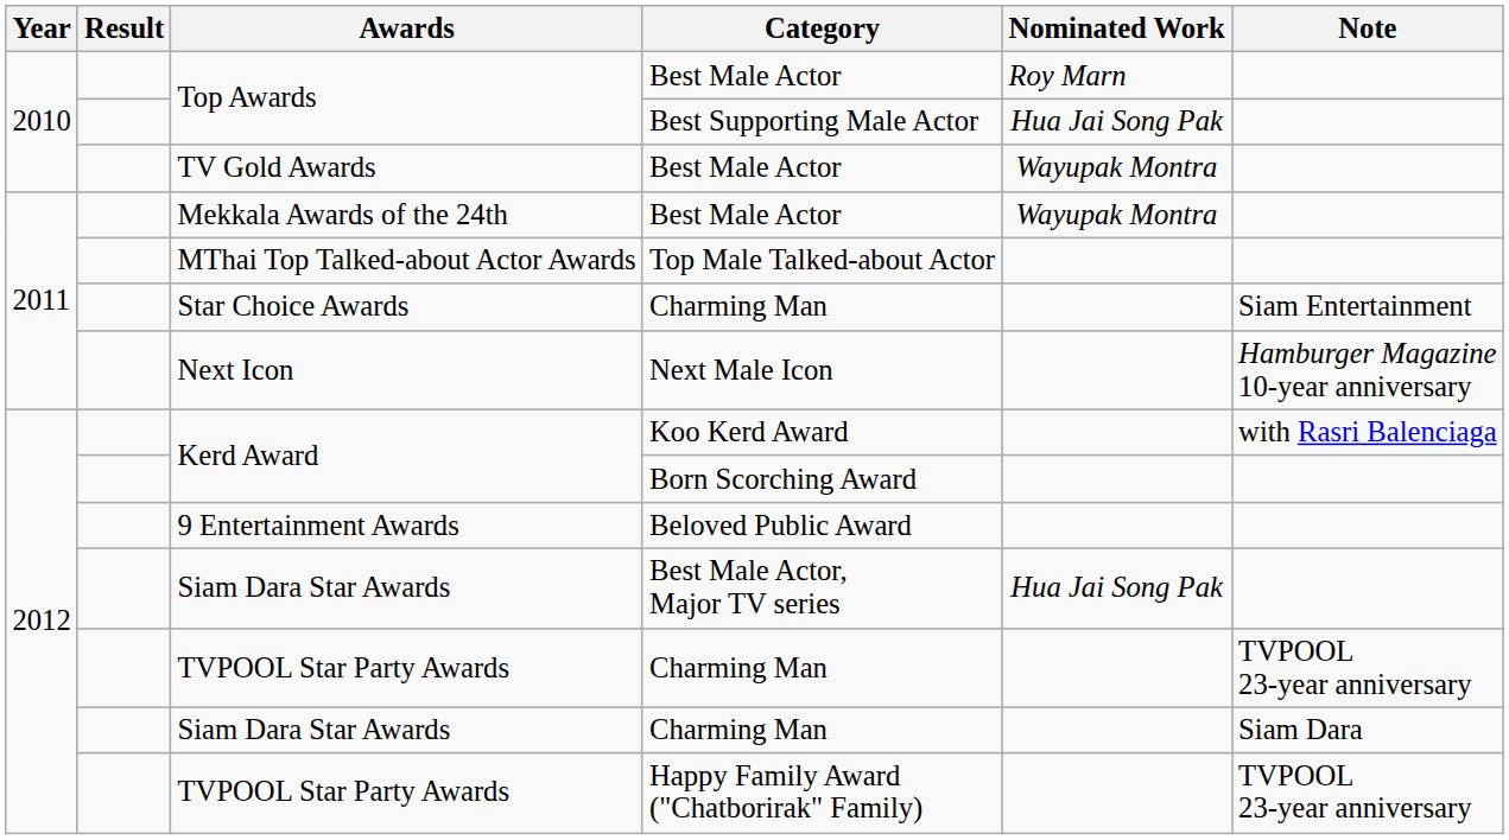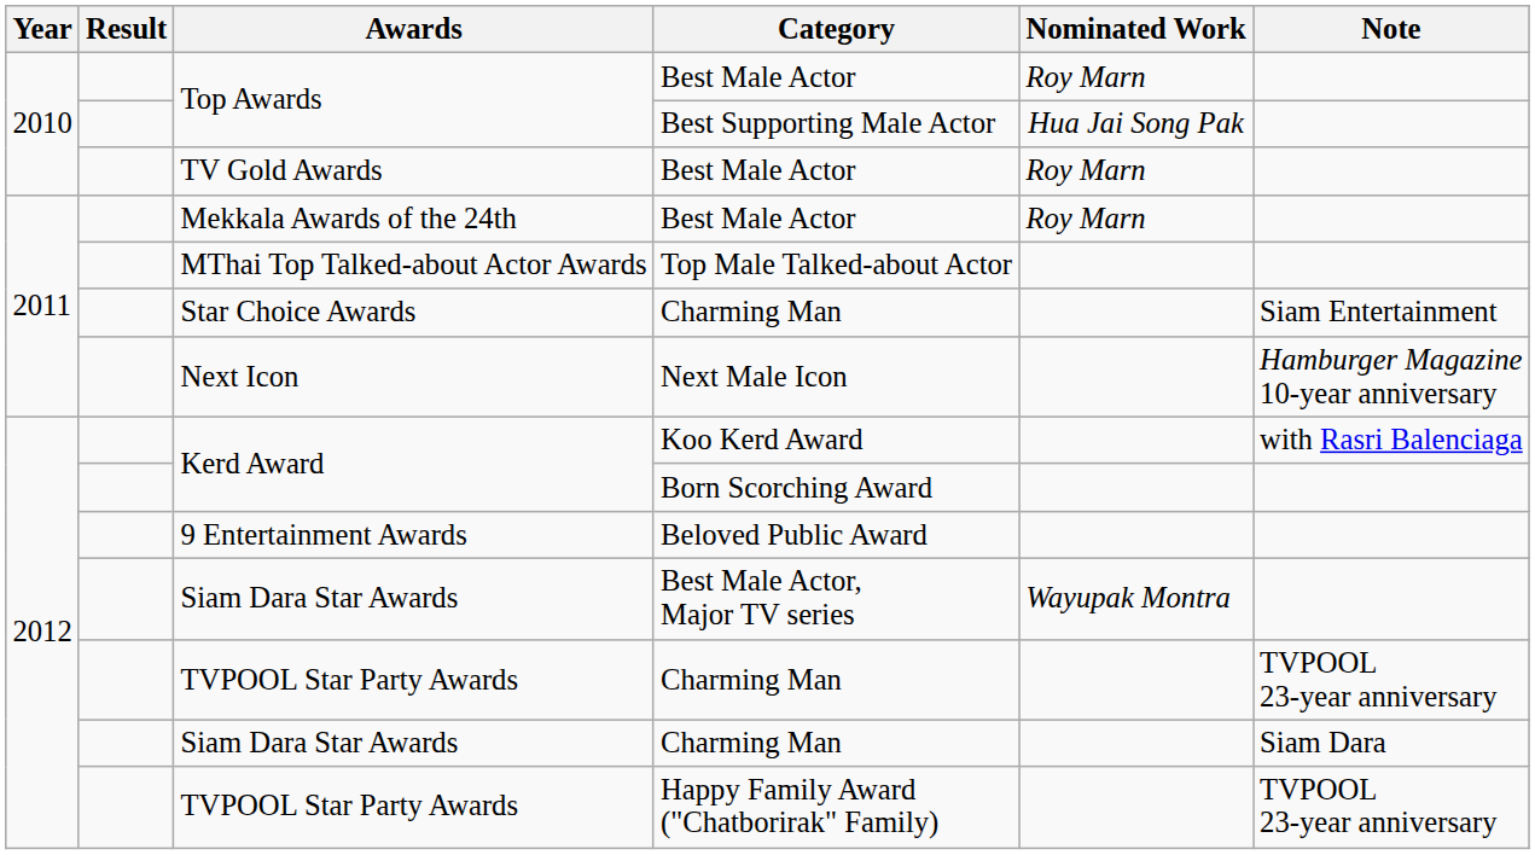 <table class="wikitable">
 <tr>
 <th>Year</th>
 <th>Result</th>
 <th>Awards</th>
 <th>Category</th>
 <th>Nominated Work</th>
 <th>Note</th>
 </tr>
 <tr>
 <td rowspan="3">2010</td>
 <td></td>
 <td rowspan="2">Top Awards</td>
 <td>Best Male Actor</td>
 <td><em>Roy Marn</em></td>
 <td></td>
 </tr>
 <tr>
 <td></td>
 <td>Best Supporting Male Actor</td>
 <td align="center"><em>Hua Jai Song Pak</em></td>
 <td></td>
 </tr>
 <tr>
 <td></td>
 <td>TV Gold Awards</td>
 <td>Best Male Actor</td>
-<td align="center"><em>Wayupak Montra</em></td>
+<td><em>Roy Marn</em></td>
 <td></td>
 </tr>
 <tr>
 <td rowspan="4">2011</td>
 <td></td>
 <td>Mekkala Awards of the 24th</td>
 <td>Best Male Actor</td>
-<td align="center"><em>Wayupak Montra</em></td>
+<td><em>Roy Marn</em></td>
 <td></td>
 </tr>
 <tr>
 <td></td>
 <td>MThai Top Talked-about Actor Awards</td>
 <td>Top Male Talked-about Actor</td>
 <td></td>
 <td></td>
 </tr>
 <tr>
 <td></td>
 <td>Star Choice Awards</td>
 <td>Charming Man</td>
 <td></td>
 <td>Siam Entertainment</td>
 </tr>
 <tr>
 <td></td>
 <td>Next Icon</td>
 <td>Next Male Icon</td>
 <td></td>
 <td><em>Hamburger Magazine</em><br>10-year anniversary</td>
 </tr>
 <tr>
 <td rowspan="7">2012</td>
 <td></td>
 <td rowspan="2">Kerd Award</td>
 <td>Koo Kerd Award</td>
 <td></td>
 <td>with <a href='#'>Rasri Balenciaga</a></td>
 </tr>
 <tr>
 <td></td>
 <td>Born Scorching Award</td>
 <td></td>
 <td></td>
 </tr>
 <tr>
 <td></td>
 <td>9 Entertainment Awards</td>
 <td>Beloved Public Award</td>
 <td></td>
 <td></td>
 </tr>
 <tr>
 <td></td>
 <td>Siam Dara Star Awards</td>
 <td>Best Male Actor,<br>Major TV series</td>
-<td align="center"><em>Hua Jai Song Pak</em></td>
+<td><em>Wayupak Montra</em></td>
 <td></td>
 </tr>
 <tr>
 <td></td>
 <td>TVPOOL Star Party Awards</td>
 <td>Charming Man</td>
 <td></td>
 <td>TVPOOL<br>23-year anniversary</td>
 </tr>
 <tr>
 <td></td>
 <td>Siam Dara Star Awards</td>
 <td>Charming Man</td>
 <td></td>
 <td>Siam Dara</td>
 </tr>
 <tr>
 <td></td>
 <td>TVPOOL Star Party Awards</td>
 <td>Happy Family Award<br>("Chatborirak" Family)</td>
 <td></td>
 <td>TVPOOL<br>23-year anniversary</td>
 </tr>
 </table>
